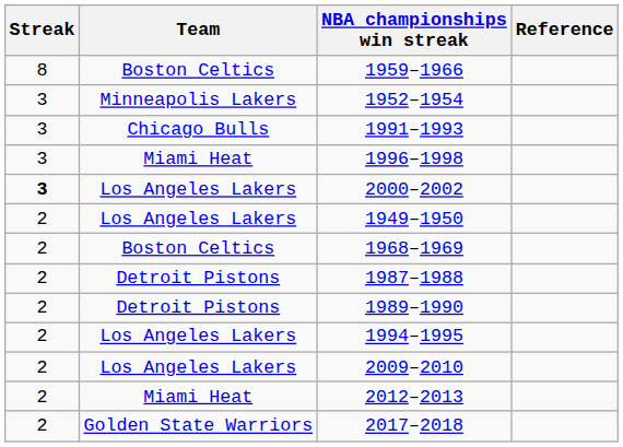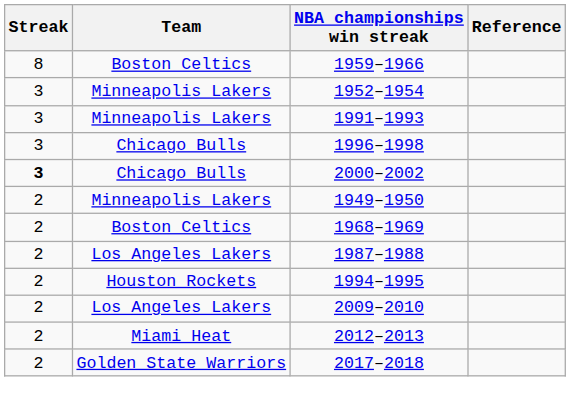 <table class="wikitable sortable" style="text-align:center">
 <tr>
 <th>Streak</th>
 <th>Team</th>
 <th><a href='#'>NBA championships</a><br>win streak</th>
 <th class="unsortable">Reference</th>
 </tr>
 <tr>
 <td>8</td>
 <td><a href='#'>Boston Celtics</a></td>
 <td><a href='#'>1959</a>–<a href='#'>1966</a></td>
 <td></td>
 </tr>
 <tr>
 <td>3</td>
 <td><a href='#'>Minneapolis Lakers</a></td>
 <td><a href='#'>1952</a>–<a href='#'>1954</a></td>
 <td></td>
 </tr>
 <tr>
 <td>3</td>
-<td><a href='#'>Chicago Bulls</a></td>
+<td><a href='#'>Minneapolis Lakers</a></td>
 <td><a href='#'>1991</a>–<a href='#'>1993</a></td>
 <td></td>
 </tr>
 <tr |->
 <td>3</td>
-<td><a href='#'>Miami Heat</a></td>
+<td><a href='#'>Chicago Bulls</a></td>
 <td><a href='#'>1996</a>–<a href='#'>1998</a></td>
 <td></td>
 </tr>
 <tr>
 <td><strong>3</strong></td>
-<td><a href='#'>Los Angeles Lakers</a></td>
+<td><a href='#'>Chicago Bulls</a></td>
 <td><a href='#'>2000</a>–<a href='#'>2002</a></td>
 <td></td>
 </tr>
 <tr>
 <td>2</td>
-<td><a href='#'>Los Angeles Lakers</a></td>
+<td><a href='#'>Minneapolis Lakers</a></td>
 <td><a href='#'>1949</a>–<a href='#'>1950</a></td>
 <td></td>
 </tr>
 <tr>
 <td>2</td>
 <td><a href='#'>Boston Celtics</a></td>
 <td><a href='#'>1968</a>–<a href='#'>1969</a></td>
 <td></td>
 </tr>
 <tr>
 <td>2</td>
-<td><a href='#'>Detroit Pistons</a></td>
+<td><a href='#'>Los Angeles Lakers</a></td>
 <td><a href='#'>1987</a>–<a href='#'>1988</a></td>
 <td></td>
 </tr>
 <tr>
 <td>2</td>
-<td><a href='#'>Detroit Pistons</a></td>
-<td><a href='#'>1989</a>–<a href='#'>1990</a></td>
-<td></td>
-</tr>
-<tr>
-<td>2</td>
-<td><a href='#'>Los Angeles Lakers</a></td>
+<td><a href='#'>Houston Rockets</a></td>
 <td><a href='#'>1994</a>–<a href='#'>1995</a></td>
 <td></td>
 </tr>
 <tr>
 <td>2</td>
 <td><a href='#'>Los Angeles Lakers</a></td>
 <td><a href='#'>2009</a>–<a href='#'>2010</a></td>
 <td></td>
 </tr>
 <tr>
 <td>2</td>
 <td><a href='#'>Miami Heat</a></td>
 <td><a href='#'>2012</a>–<a href='#'>2013</a></td>
 <td></td>
 </tr>
 <tr>
 <td>2</td>
 <td><a href='#'>Golden State Warriors</a></td>
 <td><a href='#'>2017</a>–<a href='#'>2018</a></td>
 <td></td>
 </tr>
 </table>
